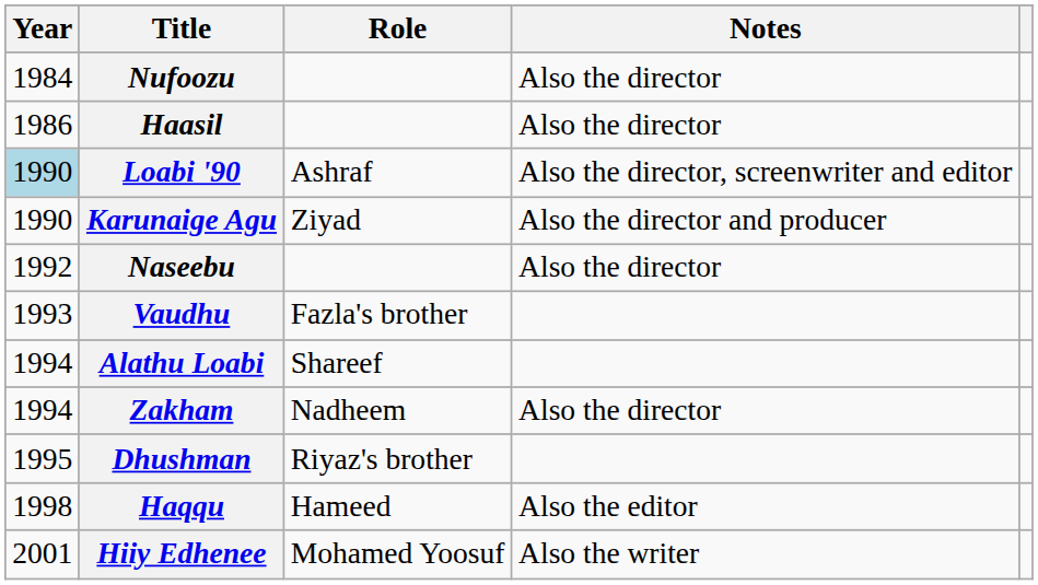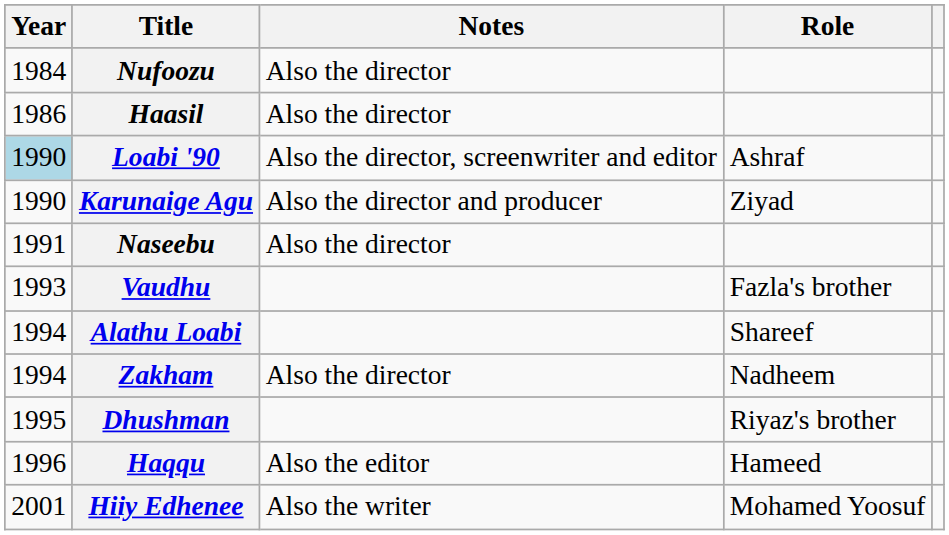 <table class="wikitable sortable plainrowheaders">
 <tr style="background:#ccc; text-align:center;">
 <th scope="col">Year</th>
 <th scope="col">Title</th>
+<th scope="col">Notes</th>
 <th scope="col">Role</th>
-<th scope="col">Notes</th>
 <th scope="col" class="unsortable"></th>
 </tr>
 <tr>
 <td>1984</td>
 <th scope="row"><em>Nufoozu</em></th>
+<td>Also the director</td>
 <td></td>
-<td>Also the director</td>
 <td style="text-align: center;"></td>
 </tr>
 <tr>
 <td>1986</td>
 <th scope="row"><em>Haasil</em></th>
+<td>Also the director</td>
 <td></td>
-<td>Also the director</td>
 <td style="text-align: center;"></td>
 </tr>
 <tr>
 <td style="background: lightblue;">1990</td>
 <th scope="row"><em><a href='#'>Loabi '90</a></em></th>
+<td>Also the director, screenwriter and editor</td>
 <td>Ashraf</td>
-<td>Also the director, screenwriter and editor</td>
 <td style="text-align: center;"></td>
 </tr>
 <tr>
 <td>1990</td>
 <th scope="row"><em><a href='#'>Karunaige Agu</a></em></th>
+<td>Also the director and producer</td>
 <td>Ziyad</td>
-<td>Also the director and producer</td>
 <td style="text-align: center;"></td>
 </tr>
 <tr>
-<td>1992</td>
+<td>1991</td>
 <th scope="row"><em>Naseebu</em></th>
+<td>Also the director</td>
 <td></td>
-<td>Also the director</td>
 <td></td>
 </tr>
 <tr>
 <td>1993</td>
 <th scope="row"><em><a href='#'>Vaudhu</a></em></th>
+<td></td>
 <td>Fazla's brother</td>
-<td></td>
 <td style="text-align: center;"></td>
 </tr>
 <tr>
 <td>1994</td>
 <th scope="row"><em><a href='#'>Alathu Loabi</a></em></th>
+<td></td>
 <td>Shareef</td>
-<td></td>
 <td style="text-align: center;"></td>
 </tr>
 <tr>
 <td>1994</td>
 <th scope="row"><em><a href='#'>Zakham</a></em></th>
+<td>Also the director</td>
 <td>Nadheem</td>
-<td>Also the director</td>
 <td style="text-align: center;"></td>
 </tr>
 <tr>
 <td>1995</td>
 <th scope="row"><em><a href='#'>Dhushman</a></em></th>
+<td></td>
 <td>Riyaz's brother</td>
-<td></td>
 <td style="text-align: center;"></td>
 </tr>
 <tr>
-<td>1998</td>
+<td>1996</td>
 <th scope="row"><em><a href='#'>Haqqu</a></em></th>
+<td>Also the editor</td>
 <td>Hameed</td>
-<td>Also the editor</td>
 <td style="text-align: center;"></td>
 </tr>
 <tr>
 <td>2001</td>
 <th scope="row"><em><a href='#'>Hiiy Edhenee</a></em></th>
+<td>Also the writer</td>
 <td>Mohamed Yoosuf</td>
-<td>Also the writer</td>
 <td style="text-align: center;"></td>
 </tr>
 </table>
